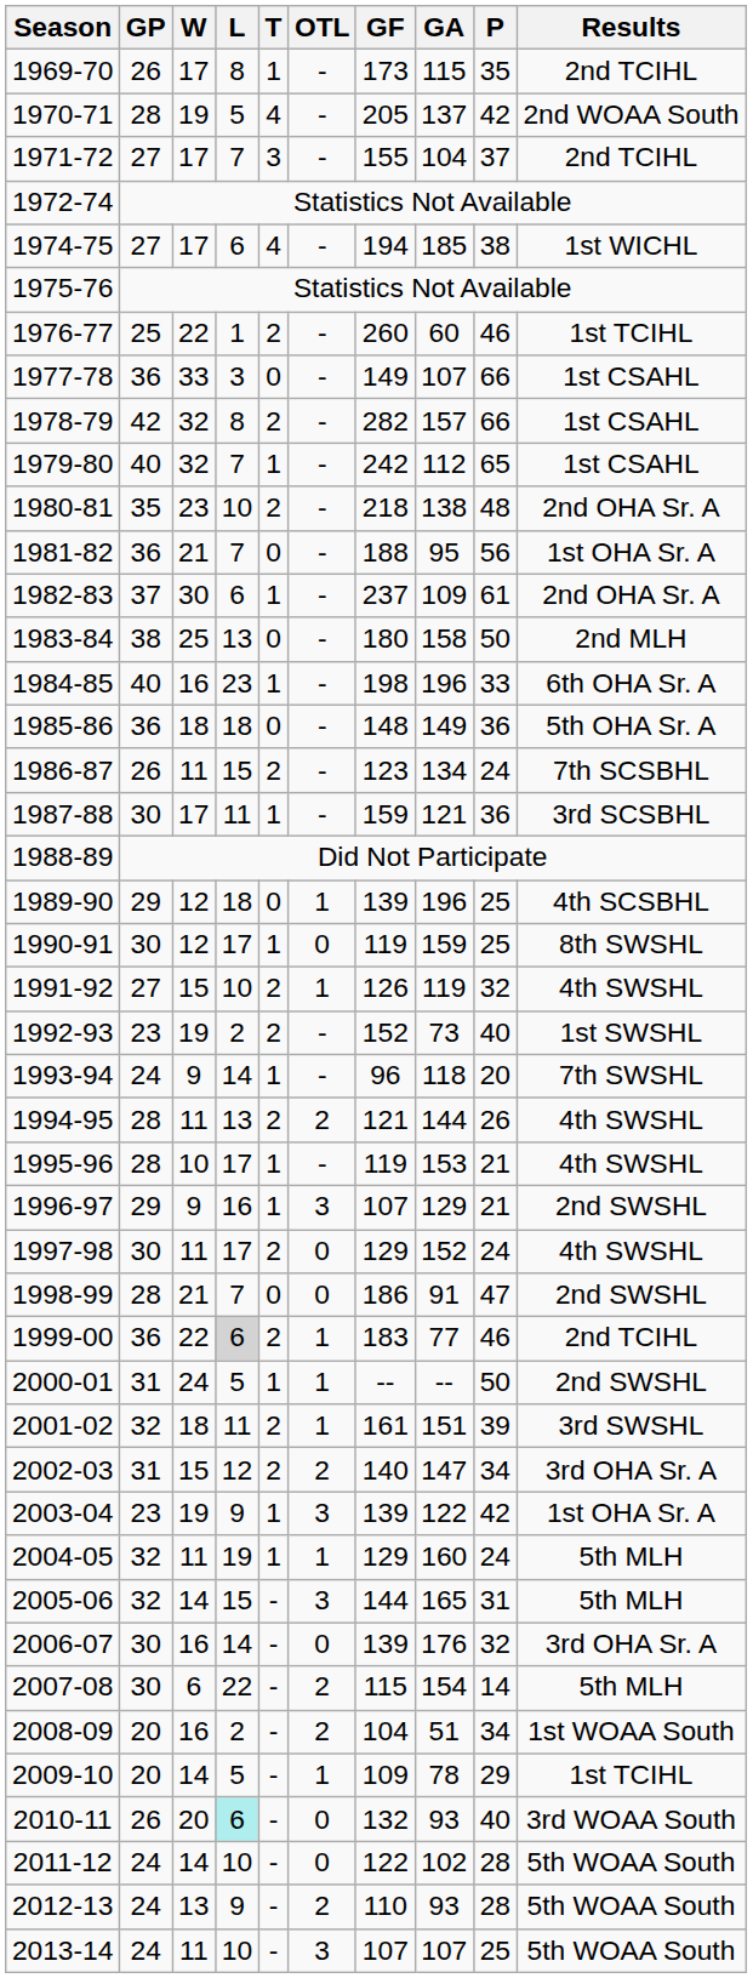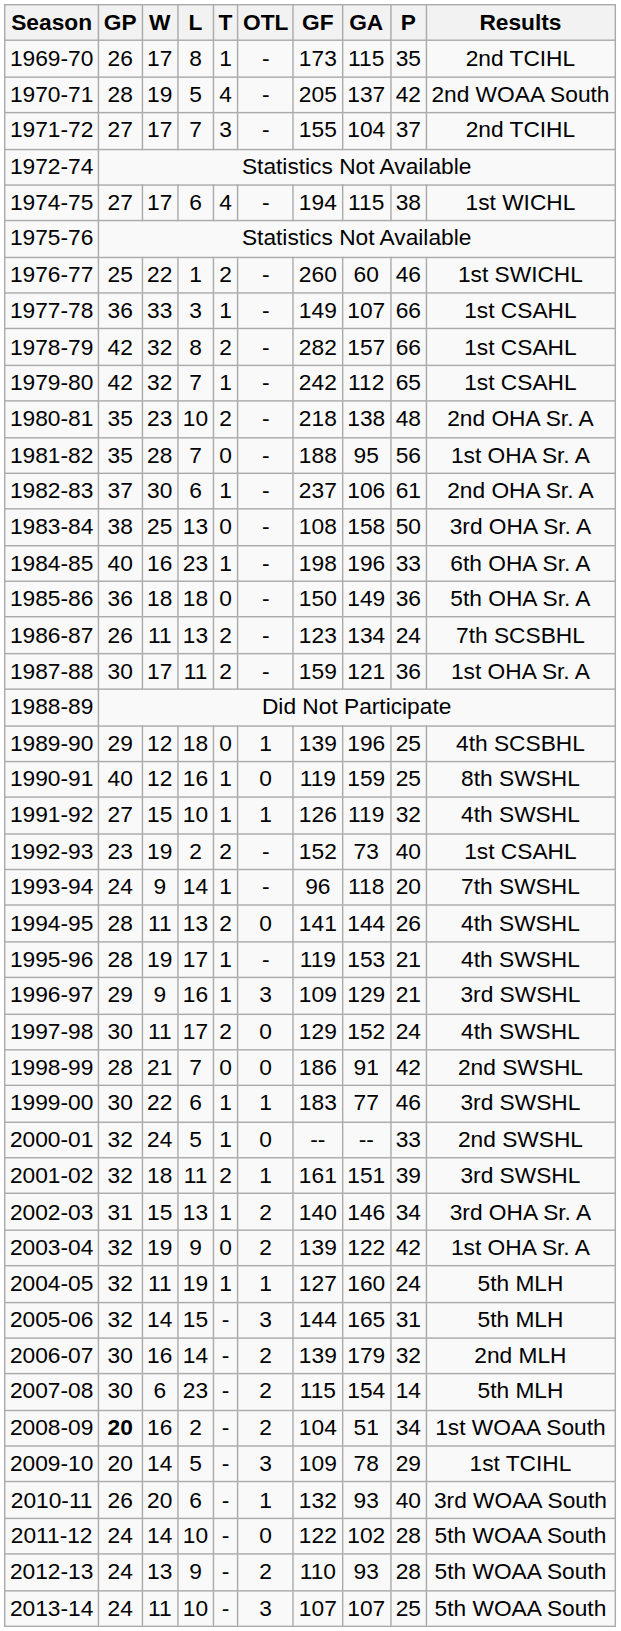 <table class="wikitable">
 <tr>
 <th>Season</th>
 <th>GP</th>
 <th>W</th>
 <th>L</th>
 <th>T</th>
 <th>OTL</th>
 <th>GF</th>
 <th>GA</th>
 <th>P</th>
 <th>Results</th>
 </tr>
 <tr align="center">
 <td>1969-70</td>
 <td>26</td>
 <td>17</td>
 <td>8</td>
 <td>1</td>
 <td>-</td>
 <td>173</td>
 <td>115</td>
 <td>35</td>
 <td>2nd TCIHL</td>
 </tr>
 <tr align="center">
 <td>1970-71</td>
 <td>28</td>
 <td>19</td>
 <td>5</td>
 <td>4</td>
 <td>-</td>
 <td>205</td>
 <td>137</td>
 <td>42</td>
 <td>2nd WOAA South</td>
 </tr>
 <tr align="center">
 <td>1971-72</td>
 <td>27</td>
 <td>17</td>
 <td>7</td>
 <td>3</td>
 <td>-</td>
 <td>155</td>
 <td>104</td>
 <td>37</td>
 <td>2nd TCIHL</td>
 </tr>
 <tr align="center">
 <td>1972-74</td>
 <td colspan="11">Statistics Not Available</td>
 </tr>
 <tr align="center">
 <td>1974-75</td>
 <td>27</td>
 <td>17</td>
 <td>6</td>
 <td>4</td>
 <td>-</td>
 <td>194</td>
-<td>185</td>
+<td>115</td>
 <td>38</td>
 <td>1st WICHL</td>
 </tr>
 <tr align="center">
 <td>1975-76</td>
 <td colspan="11">Statistics Not Available</td>
 </tr>
 <tr align="center">
 <td>1976-77</td>
 <td>25</td>
 <td>22</td>
 <td>1</td>
 <td>2</td>
 <td>-</td>
 <td>260</td>
 <td>60</td>
 <td>46</td>
-<td>1st TCIHL</td>
+<td>1st SWICHL</td>
 </tr>
 <tr align="center">
 <td>1977-78</td>
 <td>36</td>
 <td>33</td>
 <td>3</td>
-<td>0</td>
+<td>1</td>
 <td>-</td>
 <td>149</td>
 <td>107</td>
 <td>66</td>
 <td>1st CSAHL</td>
 </tr>
 <tr align="center">
 <td>1978-79</td>
 <td>42</td>
 <td>32</td>
 <td>8</td>
 <td>2</td>
 <td>-</td>
 <td>282</td>
 <td>157</td>
 <td>66</td>
 <td>1st CSAHL</td>
 </tr>
 <tr align="center">
 <td>1979-80</td>
-<td>40</td>
+<td>42</td>
 <td>32</td>
 <td>7</td>
 <td>1</td>
 <td>-</td>
 <td>242</td>
 <td>112</td>
 <td>65</td>
 <td>1st CSAHL</td>
 </tr>
 <tr align="center">
 <td>1980-81</td>
 <td>35</td>
 <td>23</td>
 <td>10</td>
 <td>2</td>
 <td>-</td>
 <td>218</td>
 <td>138</td>
 <td>48</td>
 <td>2nd OHA Sr. A</td>
 </tr>
 <tr align="center">
 <td>1981-82</td>
-<td>36</td>
-<td>21</td>
+<td>35</td>
+<td>28</td>
 <td>7</td>
 <td>0</td>
 <td>-</td>
 <td>188</td>
 <td>95</td>
 <td>56</td>
 <td>1st OHA Sr. A</td>
 </tr>
 <tr align="center">
 <td>1982-83</td>
 <td>37</td>
 <td>30</td>
 <td>6</td>
 <td>1</td>
 <td>-</td>
 <td>237</td>
-<td>109</td>
+<td>106</td>
 <td>61</td>
 <td>2nd OHA Sr. A</td>
 </tr>
 <tr align="center">
 <td>1983-84</td>
 <td>38</td>
 <td>25</td>
 <td>13</td>
 <td>0</td>
 <td>-</td>
-<td>180</td>
+<td>108</td>
 <td>158</td>
 <td>50</td>
-<td>2nd MLH</td>
+<td>3rd OHA Sr. A</td>
 </tr>
 <tr align="center">
 <td>1984-85</td>
 <td>40</td>
 <td>16</td>
 <td>23</td>
 <td>1</td>
 <td>-</td>
 <td>198</td>
 <td>196</td>
 <td>33</td>
 <td>6th OHA Sr. A</td>
 </tr>
 <tr align="center">
 <td>1985-86</td>
 <td>36</td>
 <td>18</td>
 <td>18</td>
 <td>0</td>
 <td>-</td>
-<td>148</td>
+<td>150</td>
 <td>149</td>
 <td>36</td>
 <td>5th OHA Sr. A</td>
 </tr>
 <tr align="center">
 <td>1986-87</td>
 <td>26</td>
 <td>11</td>
-<td>15</td>
+<td>13</td>
 <td>2</td>
 <td>-</td>
 <td>123</td>
 <td>134</td>
 <td>24</td>
 <td>7th SCSBHL</td>
 </tr>
 <tr align="center">
 <td>1987-88</td>
 <td>30</td>
 <td>17</td>
 <td>11</td>
-<td>1</td>
+<td>2</td>
 <td>-</td>
 <td>159</td>
 <td>121</td>
 <td>36</td>
-<td>3rd SCSBHL</td>
+<td>1st OHA Sr. A</td>
 </tr>
 <tr align="center">
 <td>1988-89</td>
 <td colspan="11">Did Not Participate</td>
 </tr>
 <tr align="center">
 <td>1989-90</td>
 <td>29</td>
 <td>12</td>
 <td>18</td>
 <td>0</td>
 <td>1</td>
 <td>139</td>
 <td>196</td>
 <td>25</td>
 <td>4th SCSBHL</td>
 </tr>
 <tr align="center">
 <td>1990-91</td>
-<td>30</td>
+<td>40</td>
 <td>12</td>
-<td>17</td>
+<td>16</td>
 <td>1</td>
 <td>0</td>
 <td>119</td>
 <td>159</td>
 <td>25</td>
 <td>8th SWSHL</td>
 </tr>
 <tr align="center">
 <td>1991-92</td>
 <td>27</td>
 <td>15</td>
 <td>10</td>
-<td>2</td>
+<td>1</td>
 <td>1</td>
 <td>126</td>
 <td>119</td>
 <td>32</td>
 <td>4th SWSHL</td>
 </tr>
 <tr align="center">
 <td>1992-93</td>
 <td>23</td>
 <td>19</td>
 <td>2</td>
 <td>2</td>
 <td>-</td>
 <td>152</td>
 <td>73</td>
 <td>40</td>
-<td>1st SWSHL</td>
+<td>1st CSAHL</td>
 </tr>
 <tr align="center">
 <td>1993-94</td>
 <td>24</td>
 <td>9</td>
 <td>14</td>
 <td>1</td>
 <td>-</td>
 <td>96</td>
 <td>118</td>
 <td>20</td>
 <td>7th SWSHL</td>
 </tr>
 <tr align="center">
 <td>1994-95</td>
 <td>28</td>
 <td>11</td>
 <td>13</td>
 <td>2</td>
-<td>2</td>
-<td>121</td>
+<td>0</td>
+<td>141</td>
 <td>144</td>
 <td>26</td>
 <td>4th SWSHL</td>
 </tr>
 <tr align="center">
 <td>1995-96</td>
 <td>28</td>
-<td>10</td>
+<td>19</td>
 <td>17</td>
 <td>1</td>
 <td>-</td>
 <td>119</td>
 <td>153</td>
 <td>21</td>
 <td>4th SWSHL</td>
 </tr>
 <tr align="center">
 <td>1996-97</td>
 <td>29</td>
 <td>9</td>
 <td>16</td>
 <td>1</td>
 <td>3</td>
-<td>107</td>
+<td>109</td>
 <td>129</td>
 <td>21</td>
-<td>2nd SWSHL</td>
+<td>3rd SWSHL</td>
 </tr>
 <tr align="center">
 <td>1997-98</td>
 <td>30</td>
 <td>11</td>
 <td>17</td>
 <td>2</td>
 <td>0</td>
 <td>129</td>
 <td>152</td>
 <td>24</td>
 <td>4th SWSHL</td>
 </tr>
 <tr align="center">
 <td>1998-99</td>
 <td>28</td>
 <td>21</td>
 <td>7</td>
 <td>0</td>
 <td>0</td>
 <td>186</td>
 <td>91</td>
-<td>47</td>
+<td>42</td>
 <td>2nd SWSHL</td>
 </tr>
 <tr align="center">
 <td>1999-00</td>
-<td>36</td>
+<td>30</td>
 <td>22</td>
-<td style="background: lightgrey;">6</td>
-<td>2</td>
+<td>6</td>
+<td>1</td>
 <td>1</td>
 <td>183</td>
 <td>77</td>
 <td>46</td>
-<td>2nd TCIHL</td>
+<td>3rd SWSHL</td>
 </tr>
 <tr align="center">
 <td>2000-01</td>
-<td>31</td>
+<td>32</td>
 <td>24</td>
 <td>5</td>
 <td>1</td>
-<td>1</td>
+<td>0</td>
 <td>--</td>
 <td>--</td>
-<td>50</td>
+<td>33</td>
 <td>2nd SWSHL</td>
 </tr>
 <tr align="center">
 <td>2001-02</td>
 <td>32</td>
 <td>18</td>
 <td>11</td>
 <td>2</td>
 <td>1</td>
 <td>161</td>
 <td>151</td>
 <td>39</td>
 <td>3rd SWSHL</td>
 </tr>
 <tr align="center">
 <td>2002-03</td>
 <td>31</td>
 <td>15</td>
-<td>12</td>
-<td>2</td>
+<td>13</td>
+<td>1</td>
 <td>2</td>
 <td>140</td>
-<td>147</td>
+<td>146</td>
 <td>34</td>
 <td>3rd OHA Sr. A</td>
 </tr>
 <tr align="center">
 <td>2003-04</td>
-<td>23</td>
+<td>32</td>
 <td>19</td>
 <td>9</td>
-<td>1</td>
-<td>3</td>
+<td>0</td>
+<td>2</td>
 <td>139</td>
 <td>122</td>
 <td>42</td>
 <td>1st OHA Sr. A</td>
 </tr>
 <tr align="center">
 <td>2004-05</td>
 <td>32</td>
 <td>11</td>
 <td>19</td>
 <td>1</td>
 <td>1</td>
-<td>129</td>
+<td>127</td>
 <td>160</td>
 <td>24</td>
 <td>5th MLH</td>
 </tr>
 <tr align="center">
 <td>2005-06</td>
 <td>32</td>
 <td>14</td>
 <td>15</td>
 <td>-</td>
 <td>3</td>
 <td>144</td>
 <td>165</td>
 <td>31</td>
 <td>5th MLH</td>
 </tr>
 <tr align="center">
 <td>2006-07</td>
 <td>30</td>
 <td>16</td>
 <td>14</td>
 <td>-</td>
-<td>0</td>
+<td>2</td>
 <td>139</td>
-<td>176</td>
+<td>179</td>
 <td>32</td>
-<td>3rd OHA Sr. A</td>
+<td>2nd MLH</td>
 </tr>
 <tr align="center">
 <td>2007-08</td>
 <td>30</td>
 <td>6</td>
-<td>22</td>
+<td>23</td>
 <td>-</td>
 <td>2</td>
 <td>115</td>
 <td>154</td>
 <td>14</td>
 <td>5th MLH</td>
 </tr>
 <tr align="center">
 <td>2008-09</td>
-<td>20</td>
+<td><strong>20</strong></td>
 <td>16</td>
 <td>2</td>
 <td>-</td>
 <td>2</td>
 <td>104</td>
 <td>51</td>
 <td>34</td>
 <td>1st WOAA South</td>
 </tr>
 <tr align="center">
 <td>2009-10</td>
 <td>20</td>
 <td>14</td>
 <td>5</td>
 <td>-</td>
-<td>1</td>
+<td>3</td>
 <td>109</td>
 <td>78</td>
 <td>29</td>
 <td>1st TCIHL</td>
 </tr>
 <tr align="center">
 <td>2010-11</td>
 <td>26</td>
 <td>20</td>
-<td style="background: paleturquoise;">6</td>
+<td>6</td>
 <td>-</td>
-<td>0</td>
+<td>1</td>
 <td>132</td>
 <td>93</td>
 <td>40</td>
 <td>3rd WOAA South</td>
 </tr>
 <tr align="center">
 <td>2011-12</td>
 <td>24</td>
 <td>14</td>
 <td>10</td>
 <td>-</td>
 <td>0</td>
 <td>122</td>
 <td>102</td>
 <td>28</td>
 <td>5th WOAA South</td>
 </tr>
 <tr align="center">
 <td>2012-13</td>
 <td>24</td>
 <td>13</td>
 <td>9</td>
 <td>-</td>
 <td>2</td>
 <td>110</td>
 <td>93</td>
 <td>28</td>
 <td>5th WOAA South</td>
 </tr>
 <tr align="center">
 <td>2013-14</td>
 <td>24</td>
 <td>11</td>
 <td>10</td>
 <td>-</td>
 <td>3</td>
 <td>107</td>
 <td>107</td>
 <td>25</td>
 <td>5th WOAA South</td>
 </tr>
 </table>
